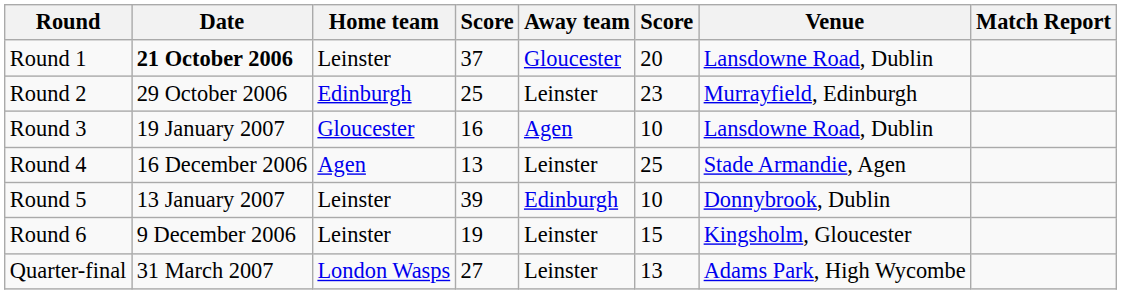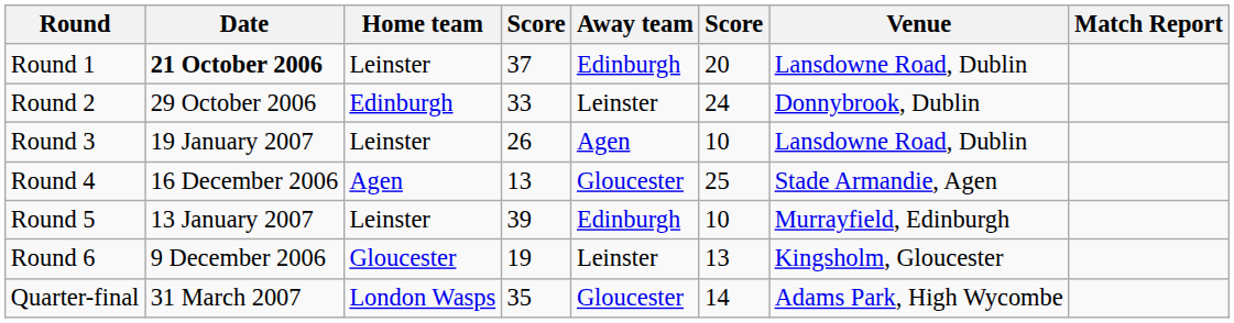 <table class="wikitable">
 <tr>
 <th>Round</th>
 <th>Date</th>
 <th>Home team</th>
 <th>Score</th>
 <th>Away team</th>
 <th>Score</th>
 <th>Venue</th>
 <th>Match Report</th>
 </tr>
 <tr>
 <td>Round 1</td>
 <td><strong>21 October 2006</strong></td>
 <td>Leinster</td>
 <td>37</td>
-<td><a href='#'>Gloucester</a></td>
+<td><a href='#'>Edinburgh</a></td>
 <td>20</td>
 <td><a href='#'>Lansdowne Road</a>, Dublin</td>
 <td></td>
 </tr>
 <tr>
 <td>Round 2</td>
 <td>29 October 2006</td>
 <td><a href='#'>Edinburgh</a></td>
-<td>25</td>
+<td>33</td>
 <td>Leinster</td>
-<td>23</td>
-<td><a href='#'>Murrayfield</a>, Edinburgh</td>
+<td>24</td>
+<td><a href='#'>Donnybrook</a>, Dublin</td>
 <td> </td>
 </tr>
 <tr>
 <td>Round 3</td>
 <td>19 January 2007</td>
-<td><a href='#'>Gloucester</a></td>
-<td>16</td>
+<td>Leinster</td>
+<td>26</td>
 <td><a href='#'>Agen</a></td>
 <td>10</td>
 <td><a href='#'>Lansdowne Road</a>, Dublin</td>
 <td> </td>
 </tr>
 <tr>
 <td>Round 4</td>
 <td>16 December 2006</td>
 <td><a href='#'>Agen</a></td>
 <td>13</td>
-<td>Leinster</td>
+<td><a href='#'>Gloucester</a></td>
 <td>25</td>
 <td><a href='#'>Stade Armandie</a>, Agen</td>
 <td> </td>
 </tr>
 <tr>
 <td>Round 5</td>
 <td>13 January 2007</td>
 <td>Leinster</td>
 <td>39</td>
 <td><a href='#'>Edinburgh</a></td>
 <td>10</td>
-<td><a href='#'>Donnybrook</a>, Dublin</td>
+<td><a href='#'>Murrayfield</a>, Edinburgh</td>
 <td> </td>
 </tr>
 <tr>
 <td>Round 6</td>
 <td>9 December 2006</td>
-<td>Leinster</td>
+<td><a href='#'>Gloucester</a></td>
 <td>19</td>
 <td>Leinster</td>
-<td>15</td>
+<td>13</td>
 <td><a href='#'>Kingsholm</a>, Gloucester</td>
 <td> </td>
 </tr>
 <tr>
 <td>Quarter-final</td>
 <td>31 March 2007</td>
 <td><a href='#'>London Wasps</a></td>
-<td>27</td>
-<td>Leinster</td>
-<td>13</td>
+<td>35</td>
+<td><a href='#'>Gloucester</a></td>
+<td>14</td>
 <td><a href='#'>Adams Park</a>, High Wycombe</td>
 <td> </td>
 </tr>
 </table>
